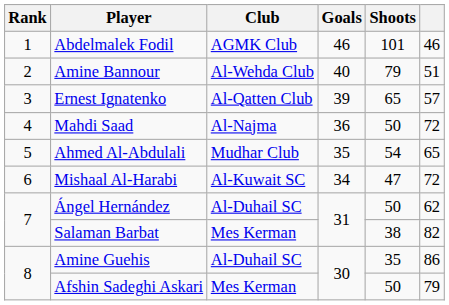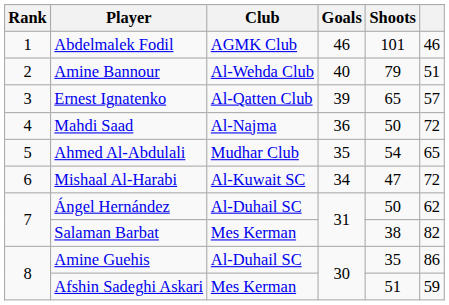 <table class="wikitable sortable" style="text-align: center; font-size: 96%;">
 <tr>
 <th>Rank</th>
 <th>Player</th>
 <th>Club</th>
 <th>Goals</th>
 <th>Shoots</th>
 <th></th>
 </tr>
 <tr>
 <td>1</td>
 <td align="left"><a href='#'>Abdelmalek Fodil</a></td>
 <td align="left"> <a href='#'>AGMK Club</a></td>
 <td>46</td>
 <td>101</td>
 <td>46</td>
 </tr>
 <tr>
 <td>2</td>
 <td align="left"><a href='#'>Amine Bannour</a></td>
 <td align="left"> <a href='#'>Al-Wehda Club</a></td>
 <td>40</td>
 <td>79</td>
 <td>51</td>
 </tr>
 <tr>
 <td>3</td>
 <td align="left"><a href='#'>Ernest Ignatenko</a></td>
 <td align="left"> <a href='#'>Al-Qatten Club</a></td>
 <td>39</td>
 <td>65</td>
 <td>57</td>
 </tr>
 <tr>
 <td>4</td>
 <td align="left"><a href='#'>Mahdi Saad</a></td>
 <td align="left"> <a href='#'>Al-Najma</a></td>
 <td>36</td>
 <td>50</td>
 <td>72</td>
 </tr>
 <tr>
 <td>5</td>
 <td align="left"><a href='#'>Ahmed Al-Abdulali</a></td>
 <td align="left"> <a href='#'>Mudhar Club</a></td>
 <td>35</td>
 <td>54</td>
 <td>65</td>
 </tr>
 <tr>
 <td>6</td>
 <td align="left"><a href='#'>Mishaal Al-Harabi</a></td>
 <td align="left"> <a href='#'>Al-Kuwait SC</a></td>
 <td>34</td>
 <td>47</td>
 <td>72</td>
 </tr>
 <tr>
 <td rowspan="2">7</td>
 <td align="left"><a href='#'>Ángel Hernández</a></td>
 <td align="left"> <a href='#'>Al-Duhail SC</a></td>
 <td rowspan="2">31</td>
 <td>50</td>
 <td>62</td>
 </tr>
 <tr>
 <td align="left"><a href='#'>Salaman Barbat</a></td>
 <td align="left"> <a href='#'>Mes Kerman</a></td>
 <td>38</td>
 <td>82</td>
 </tr>
 <tr>
 <td rowspan="2">8</td>
 <td align="left"><a href='#'>Amine Guehis</a></td>
 <td align="left"> <a href='#'>Al-Duhail SC</a></td>
 <td rowspan="2">30</td>
 <td>35</td>
 <td>86</td>
 </tr>
 <tr>
 <td align="left"><a href='#'>Afshin Sadeghi Askari</a></td>
 <td align="left"> <a href='#'>Mes Kerman</a></td>
-<td>50</td>
-<td>79</td>
+<td>51</td>
+<td>59</td>
 </tr>
 </table>
